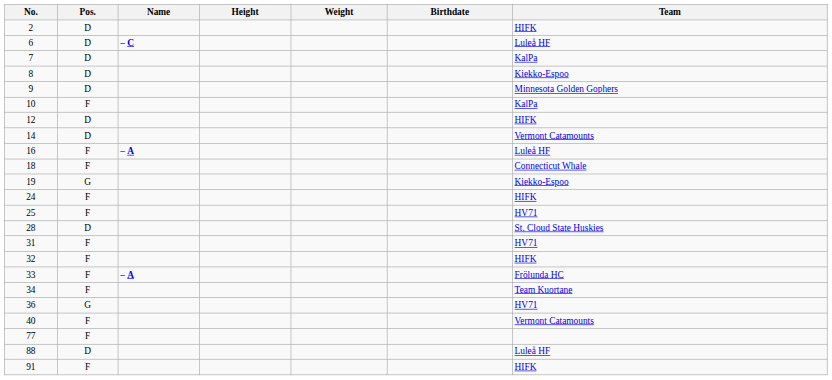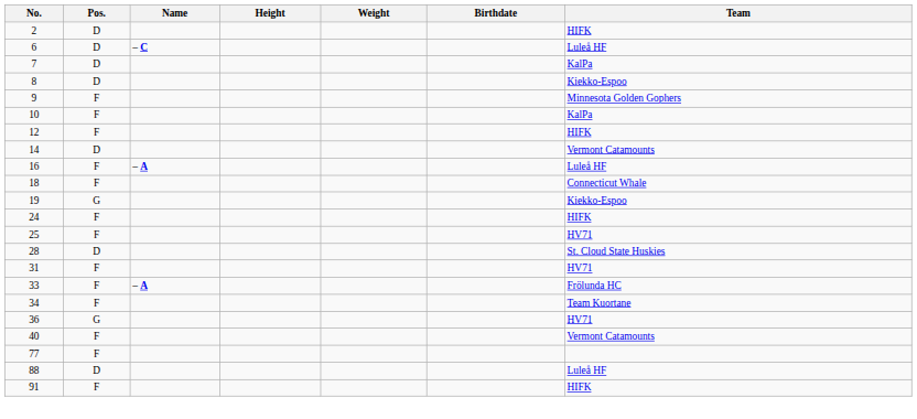 <table class="wikitable sortable" width="80%" style="font-size: 90%; text-align: center;">
 <tr>
 <th>No.</th>
 <th>Pos.</th>
 <th>Name</th>
 <th>Height</th>
 <th>Weight</th>
 <th>Birthdate</th>
 <th>Team</th>
 </tr>
 <tr>
 <td>2</td>
 <td>D</td>
 <td align=left></td>
 <td></td>
 <td></td>
 <td></td>
 <td style="text-align:left;"> <a href='#'>HIFK</a></td>
 </tr>
 <tr>
 <td>6</td>
 <td>D</td>
 <td align=left> – <strong><a href='#'>C</a></strong></td>
 <td></td>
 <td></td>
 <td></td>
 <td style="text-align:left;"> <a href='#'>Luleå HF</a></td>
 </tr>
 <tr>
 <td>7</td>
 <td>D</td>
 <td align=left></td>
 <td></td>
 <td></td>
 <td></td>
 <td style="text-align:left;"> <a href='#'>KalPa</a></td>
 </tr>
 <tr>
 <td>8</td>
 <td>D</td>
 <td align=left></td>
 <td></td>
 <td></td>
 <td></td>
 <td style="text-align:left;"> <a href='#'>Kiekko-Espoo</a></td>
 </tr>
 <tr>
 <td>9</td>
-<td>D</td>
+<td>F</td>
 <td align=left></td>
 <td></td>
 <td></td>
 <td></td>
 <td style="text-align:left;"> <a href='#'>Minnesota Golden Gophers</a></td>
 </tr>
 <tr>
 <td>10</td>
 <td>F</td>
 <td align=left></td>
 <td></td>
 <td></td>
 <td></td>
 <td style="text-align:left;"> <a href='#'>KalPa</a></td>
 </tr>
 <tr>
 <td>12</td>
-<td>D</td>
+<td>F</td>
 <td align=left></td>
 <td></td>
 <td></td>
 <td></td>
 <td style="text-align:left;"> <a href='#'>HIFK</a></td>
 </tr>
 <tr>
 <td>14</td>
 <td>D</td>
 <td align=left></td>
 <td></td>
 <td></td>
 <td></td>
 <td style="text-align:left;"> <a href='#'>Vermont Catamounts</a></td>
 </tr>
 <tr>
 <td>16</td>
 <td>F</td>
 <td align=left> – <strong><a href='#'>A</a></strong></td>
 <td></td>
 <td></td>
 <td></td>
 <td style="text-align:left;"> <a href='#'>Luleå HF</a></td>
 </tr>
 <tr>
 <td>18</td>
 <td>F</td>
 <td align=left></td>
 <td></td>
 <td></td>
 <td></td>
 <td style="text-align:left;"> <a href='#'>Connecticut Whale</a></td>
 </tr>
 <tr>
 <td>19</td>
 <td>G</td>
 <td align=left></td>
 <td></td>
 <td></td>
 <td></td>
 <td style="text-align:left;"> <a href='#'>Kiekko-Espoo</a></td>
 </tr>
 <tr>
 <td>24</td>
 <td>F</td>
 <td align=left></td>
 <td></td>
 <td></td>
 <td></td>
 <td style="text-align:left;"> <a href='#'>HIFK</a></td>
 </tr>
 <tr>
 <td>25</td>
 <td>F</td>
 <td align=left></td>
 <td></td>
 <td></td>
 <td></td>
 <td style="text-align:left;"> <a href='#'>HV71</a></td>
 </tr>
 <tr>
 <td>28</td>
 <td>D</td>
 <td align=left></td>
 <td></td>
 <td></td>
 <td></td>
 <td style="text-align:left;"> <a href='#'>St. Cloud State Huskies</a></td>
 </tr>
 <tr>
 <td>31</td>
 <td>F</td>
 <td align=left></td>
 <td></td>
 <td></td>
 <td></td>
 <td style="text-align:left;"> <a href='#'>HV71</a></td>
 </tr>
 <tr>
-<td>32</td>
-<td>F</td>
-<td align=left></td>
-<td></td>
-<td></td>
-<td></td>
-<td style="text-align:left;"> <a href='#'>HIFK</a></td>
-</tr>
-<tr>
 <td>33</td>
 <td>F</td>
 <td align=left> – <strong><a href='#'>A</a></strong></td>
 <td></td>
 <td></td>
 <td></td>
 <td style="text-align:left;"> <a href='#'>Frölunda HC</a></td>
 </tr>
 <tr>
 <td>34</td>
 <td>F</td>
 <td align=left></td>
 <td></td>
 <td></td>
 <td></td>
 <td style="text-align:left;"> <a href='#'>Team Kuortane</a></td>
 </tr>
 <tr>
 <td>36</td>
 <td>G</td>
 <td align=left></td>
 <td></td>
 <td></td>
 <td></td>
 <td style="text-align:left;"> <a href='#'>HV71</a></td>
 </tr>
 <tr>
 <td>40</td>
 <td>F</td>
 <td align=left></td>
 <td></td>
 <td></td>
 <td></td>
 <td style="text-align:left;"> <a href='#'>Vermont Catamounts</a></td>
 </tr>
 <tr>
 <td>77</td>
 <td>F</td>
 <td align=left></td>
 <td></td>
 <td></td>
 <td></td>
 <td style="text-align:left;"></td>
 </tr>
 <tr>
 <td>88</td>
 <td>D</td>
 <td align=left></td>
 <td></td>
 <td></td>
 <td></td>
 <td style="text-align:left;"> <a href='#'>Luleå HF</a></td>
 </tr>
 <tr>
 <td>91</td>
 <td>F</td>
 <td align=left></td>
 <td></td>
 <td></td>
 <td></td>
 <td style="text-align:left;"> <a href='#'>HIFK</a></td>
 </tr>
 </table>
